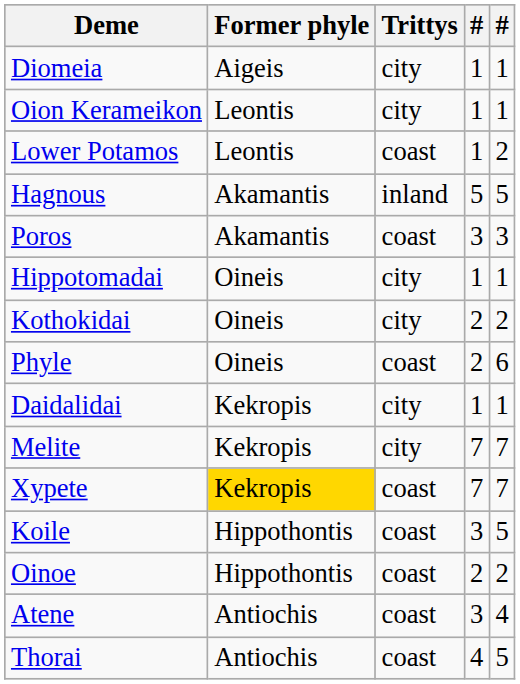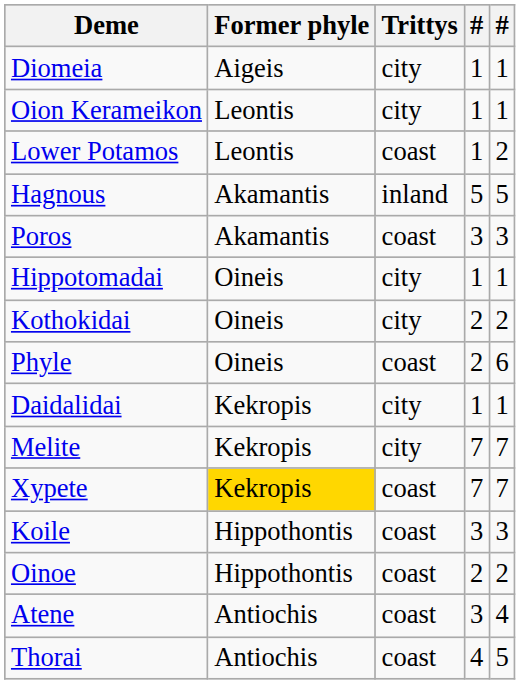 <table class="wikitable">
 <tr>
 <th>Deme</th>
 <th>Former phyle</th>
 <th>Trittys</th>
 <th>#</th>
 <th>#</th>
 </tr>
 <tr ---->
 <td><a href='#'>Diomeia</a></td>
 <td>Aigeis</td>
 <td>city</td>
 <td>1</td>
 <td>1</td>
 </tr>
 <tr ---->
 <td><a href='#'>Oion Kerameikon</a></td>
 <td>Leontis</td>
 <td>city</td>
 <td>1</td>
 <td>1</td>
 </tr>
 <tr ---->
 <td><a href='#'>Lower Potamos</a></td>
 <td>Leontis</td>
 <td>coast</td>
 <td>1</td>
 <td>2</td>
 </tr>
 <tr ---->
 <td><a href='#'>Hagnous</a></td>
 <td>Akamantis</td>
 <td>inland</td>
 <td>5</td>
 <td>5</td>
 </tr>
 <tr ---->
 <td><a href='#'>Poros</a></td>
 <td>Akamantis</td>
 <td>coast</td>
 <td>3</td>
 <td>3</td>
 </tr>
 <tr ---->
 <td><a href='#'>Hippotomadai</a></td>
 <td>Oineis</td>
 <td>city</td>
 <td>1</td>
 <td>1</td>
 </tr>
 <tr ---->
 <td><a href='#'>Kothokidai</a></td>
 <td>Oineis</td>
 <td>city</td>
 <td>2</td>
 <td>2</td>
 </tr>
 <tr ---->
 <td><a href='#'>Phyle</a></td>
 <td>Oineis</td>
 <td>coast</td>
 <td>2</td>
 <td>6</td>
 </tr>
 <tr ---->
 <td><a href='#'>Daidalidai</a></td>
 <td>Kekropis</td>
 <td>city</td>
 <td>1</td>
 <td>1</td>
 </tr>
 <tr ---->
 <td><a href='#'>Melite</a></td>
 <td>Kekropis</td>
 <td>city</td>
 <td>7</td>
 <td>7</td>
 </tr>
 <tr ---->
 <td><a href='#'>Xypete</a></td>
 <td style="background: gold;">Kekropis</td>
 <td>coast</td>
 <td>7</td>
 <td>7</td>
 </tr>
 <tr ---->
 <td><a href='#'>Koile</a></td>
 <td>Hippothontis</td>
 <td>coast</td>
 <td>3</td>
-<td>5</td>
+<td>3</td>
 </tr>
 <tr ---->
 <td><a href='#'>Oinoe</a></td>
 <td>Hippothontis</td>
 <td>coast</td>
 <td>2</td>
 <td>2</td>
 </tr>
 <tr ---->
 <td><a href='#'>Atene</a></td>
 <td>Antiochis</td>
 <td>coast</td>
 <td>3</td>
 <td>4</td>
 </tr>
 <tr ---->
 <td><a href='#'>Thorai</a></td>
 <td>Antiochis</td>
 <td>coast</td>
 <td>4</td>
 <td>5</td>
 </tr>
 </table>
